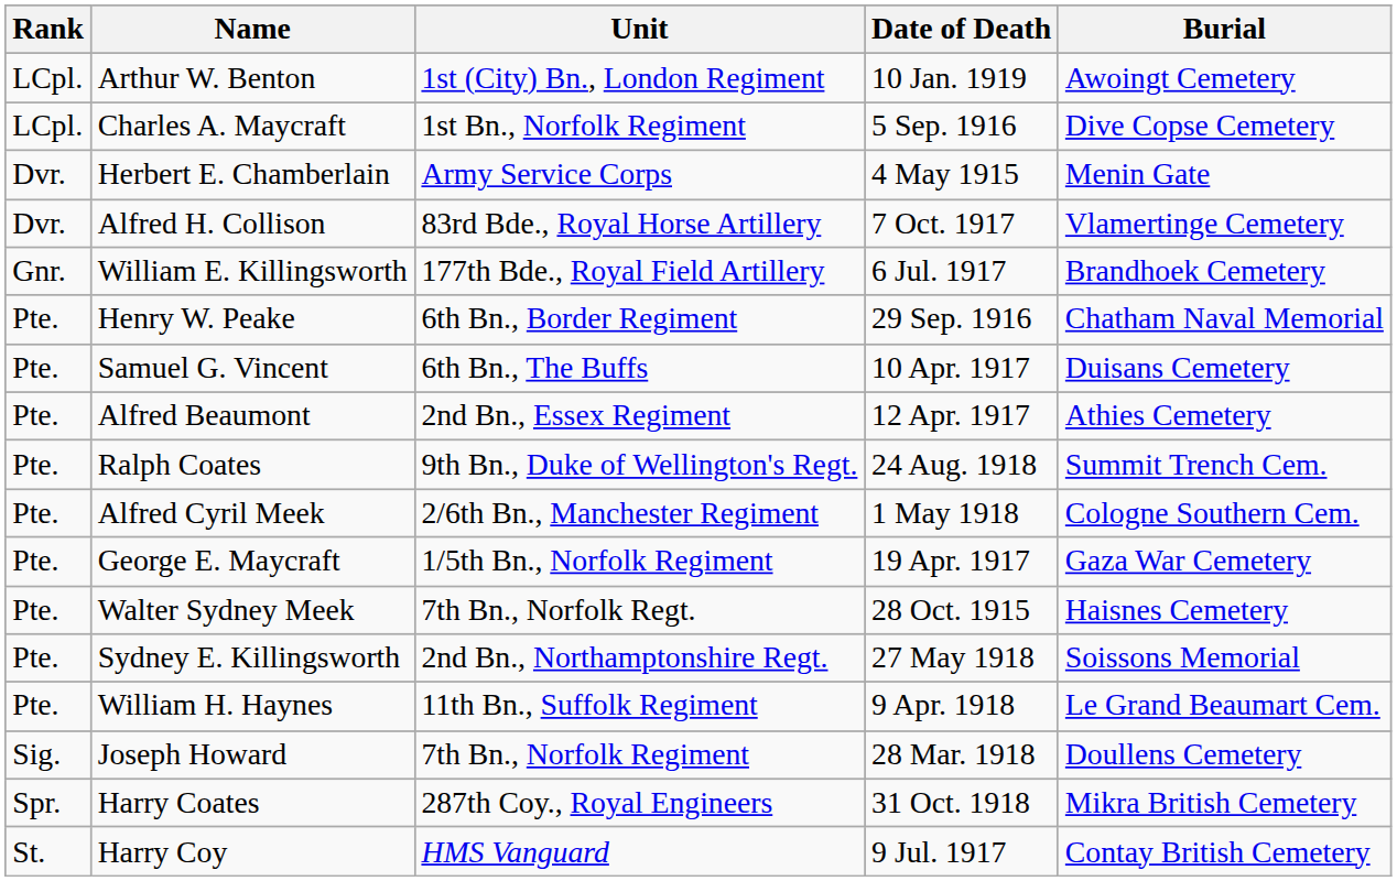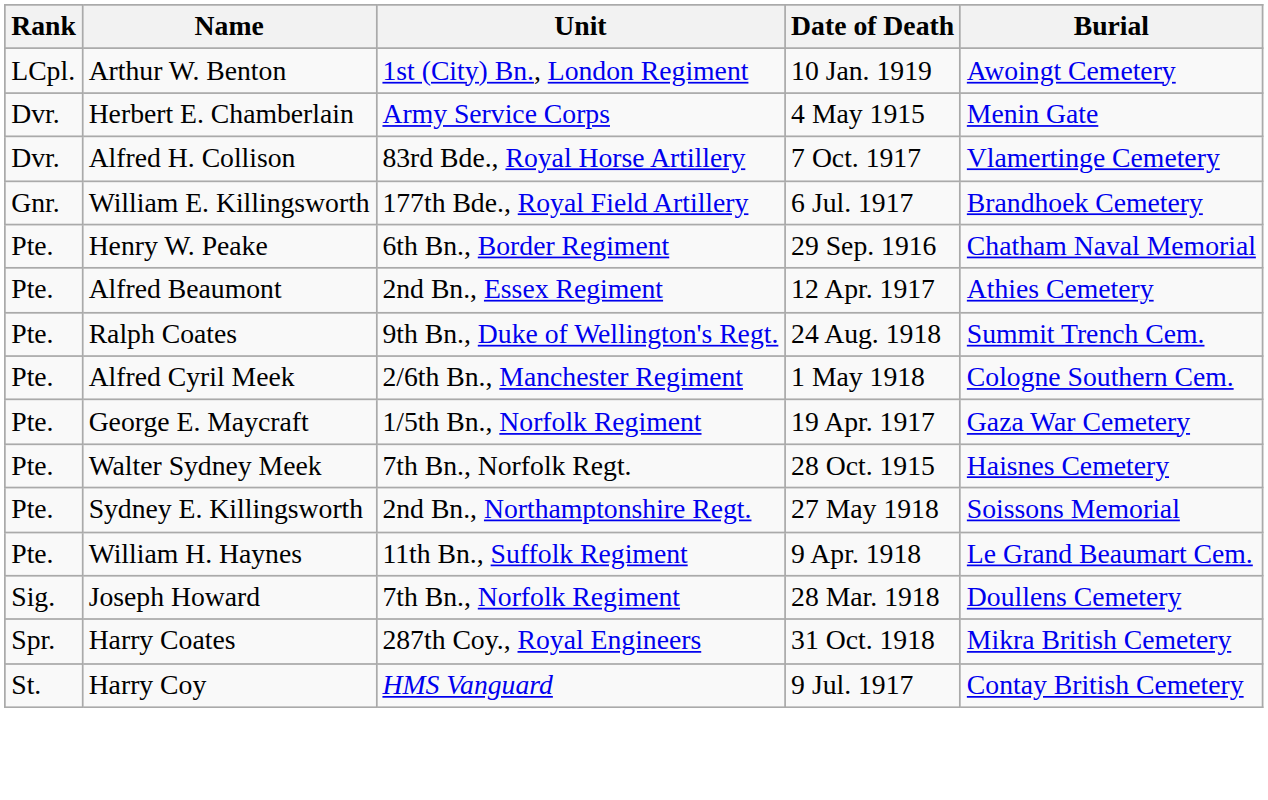 <table class="wikitable">
 <tr>
 <th>Rank</th>
 <th>Name</th>
 <th>Unit</th>
 <th>Date of Death</th>
 <th>Burial</th>
 </tr>
 <tr>
 <td>LCpl.</td>
 <td>Arthur W. Benton</td>
 <td><a href='#'>1st (City) Bn.</a>, <a href='#'>London Regiment</a></td>
 <td>10 Jan. 1919</td>
 <td><a href='#'>Awoingt Cemetery</a></td>
-</tr>
-<tr>
-<td>LCpl.</td>
-<td>Charles A. Maycraft</td>
-<td>1st Bn., <a href='#'>Norfolk Regiment</a></td>
-<td>5 Sep. 1916</td>
-<td><a href='#'>Dive Copse Cemetery</a></td>
 </tr>
 <tr>
 <td>Dvr.</td>
 <td>Herbert E. Chamberlain</td>
 <td><a href='#'>Army Service Corps</a></td>
 <td>4 May 1915</td>
 <td><a href='#'>Menin Gate</a></td>
 </tr>
 <tr>
 <td>Dvr.</td>
 <td>Alfred H. Collison</td>
 <td>83rd Bde., <a href='#'>Royal Horse Artillery</a></td>
 <td>7 Oct. 1917</td>
 <td><a href='#'>Vlamertinge Cemetery</a></td>
 </tr>
 <tr>
 <td>Gnr.</td>
 <td>William E. Killingsworth</td>
 <td>177th Bde., <a href='#'>Royal Field Artillery</a></td>
 <td>6 Jul. 1917</td>
 <td><a href='#'>Brandhoek Cemetery</a></td>
 </tr>
 <tr>
 <td>Pte.</td>
 <td>Henry W. Peake</td>
 <td>6th Bn., <a href='#'>Border Regiment</a></td>
 <td>29 Sep. 1916</td>
 <td><a href='#'>Chatham Naval Memorial</a></td>
-</tr>
-<tr>
-<td>Pte.</td>
-<td>Samuel G. Vincent</td>
-<td>6th Bn., <a href='#'>The Buffs</a></td>
-<td>10 Apr. 1917</td>
-<td><a href='#'>Duisans Cemetery</a></td>
 </tr>
 <tr>
 <td>Pte.</td>
 <td>Alfred Beaumont</td>
 <td>2nd Bn., <a href='#'>Essex Regiment</a></td>
 <td>12 Apr. 1917</td>
 <td><a href='#'>Athies Cemetery</a></td>
 </tr>
 <tr>
 <td>Pte.</td>
 <td>Ralph Coates</td>
 <td>9th Bn., <a href='#'>Duke of Wellington's Regt.</a></td>
 <td>24 Aug. 1918</td>
 <td><a href='#'>Summit Trench Cem.</a></td>
 </tr>
 <tr>
 <td>Pte.</td>
 <td>Alfred Cyril Meek</td>
 <td>2/6th Bn., <a href='#'>Manchester Regiment</a></td>
 <td>1 May 1918</td>
 <td><a href='#'>Cologne Southern Cem.</a></td>
 </tr>
 <tr>
 <td>Pte.</td>
 <td>George E. Maycraft</td>
 <td>1/5th Bn., <a href='#'>Norfolk Regiment</a></td>
 <td>19 Apr. 1917</td>
 <td><a href='#'>Gaza War Cemetery</a></td>
 </tr>
 <tr>
 <td>Pte.</td>
 <td>Walter Sydney Meek</td>
 <td>7th Bn., Norfolk Regt.</td>
 <td>28 Oct. 1915</td>
 <td><a href='#'>Haisnes Cemetery</a></td>
 </tr>
 <tr>
 <td>Pte.</td>
 <td>Sydney E. Killingsworth</td>
 <td>2nd Bn., <a href='#'>Northamptonshire Regt.</a></td>
 <td>27 May 1918</td>
 <td><a href='#'>Soissons Memorial</a></td>
 </tr>
 <tr>
 <td>Pte.</td>
 <td>William H. Haynes</td>
 <td>11th Bn., <a href='#'>Suffolk Regiment</a></td>
 <td>9 Apr. 1918</td>
 <td><a href='#'>Le Grand Beaumart Cem.</a></td>
 </tr>
 <tr>
 <td>Sig.</td>
 <td>Joseph Howard</td>
 <td>7th Bn., <a href='#'>Norfolk Regiment</a></td>
 <td>28 Mar. 1918</td>
 <td><a href='#'>Doullens Cemetery</a></td>
 </tr>
 <tr>
 <td>Spr.</td>
 <td>Harry Coates</td>
 <td>287th Coy., <a href='#'>Royal Engineers</a></td>
 <td>31 Oct. 1918</td>
 <td><a href='#'>Mikra British Cemetery</a></td>
 </tr>
 <tr>
 <td>St.</td>
 <td>Harry Coy</td>
 <td><a href='#'><em>HMS Vanguard</em></a></td>
 <td>9 Jul. 1917</td>
 <td><a href='#'>Contay British Cemetery</a></td>
 </tr>
 </table>
